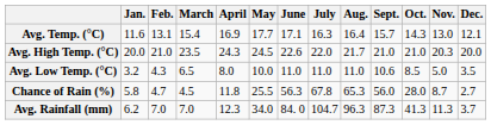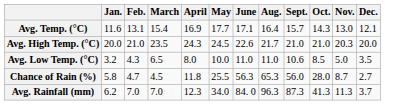 <table class="wikitable mw-collapsible mw-collapsed">
 <tr>
 <th></th>
 <th>Jan.</th>
 <th>Feb.</th>
 <th>March</th>
 <th>April</th>
 <th>May</th>
 <th>June</th>
-<th>July</th>
 <th>Aug.</th>
 <th>Sept.</th>
 <th>Oct.</th>
 <th>Nov.</th>
 <th>Dec.</th>
 </tr>
 <tr>
 <th scope="row">Avg. Temp. (°C)</th>
 <td>11.6</td>
 <td>13.1</td>
 <td>15.4</td>
 <td>16.9</td>
 <td>17.7</td>
 <td>17.1</td>
-<td>16.3</td>
 <td>16.4</td>
 <td>15.7</td>
 <td>14.3</td>
 <td>13.0</td>
 <td>12.1</td>
 </tr>
 <tr>
 <th scope="row">Avg. High Temp. (°C)</th>
 <td>20.0</td>
 <td>21.0</td>
 <td>23.5</td>
 <td>24.3</td>
 <td>24.5</td>
 <td>22.6</td>
-<td>22.0</td>
 <td>21.7</td>
 <td>21.0</td>
 <td>21.0</td>
 <td>20.3</td>
 <td>20.0</td>
 </tr>
 <tr>
 <th scope="row">Avg. Low Temp. (°C)</th>
 <td>3.2</td>
 <td>4.3</td>
 <td>6.5</td>
 <td>8.0</td>
 <td>10.0</td>
 <td>11.0</td>
 <td>11.0</td>
-<td>11.0</td>
 <td>10.6</td>
 <td>8.5</td>
 <td>5.0</td>
 <td>3.5</td>
 </tr>
 <tr>
 <th scope="row">Chance of Rain (%)</th>
 <td>5.8</td>
 <td>4.7</td>
 <td>4.5</td>
 <td>11.8</td>
 <td>25.5</td>
 <td>56.3</td>
-<td>67.8</td>
 <td>65.3</td>
 <td>56.0</td>
 <td>28.0</td>
 <td>8.7</td>
 <td>2.7</td>
 </tr>
 <tr>
 <th scope="row">Avg. Rainfall (mm)</th>
 <td>6.2</td>
 <td>7.0</td>
 <td>7.0</td>
 <td>12.3</td>
 <td>34.0</td>
 <td>84. 0</td>
-<td>104.7</td>
 <td>96.3</td>
 <td>87.3</td>
 <td>41.3</td>
 <td>11.3</td>
 <td>3.7</td>
 </tr>
 </table>
